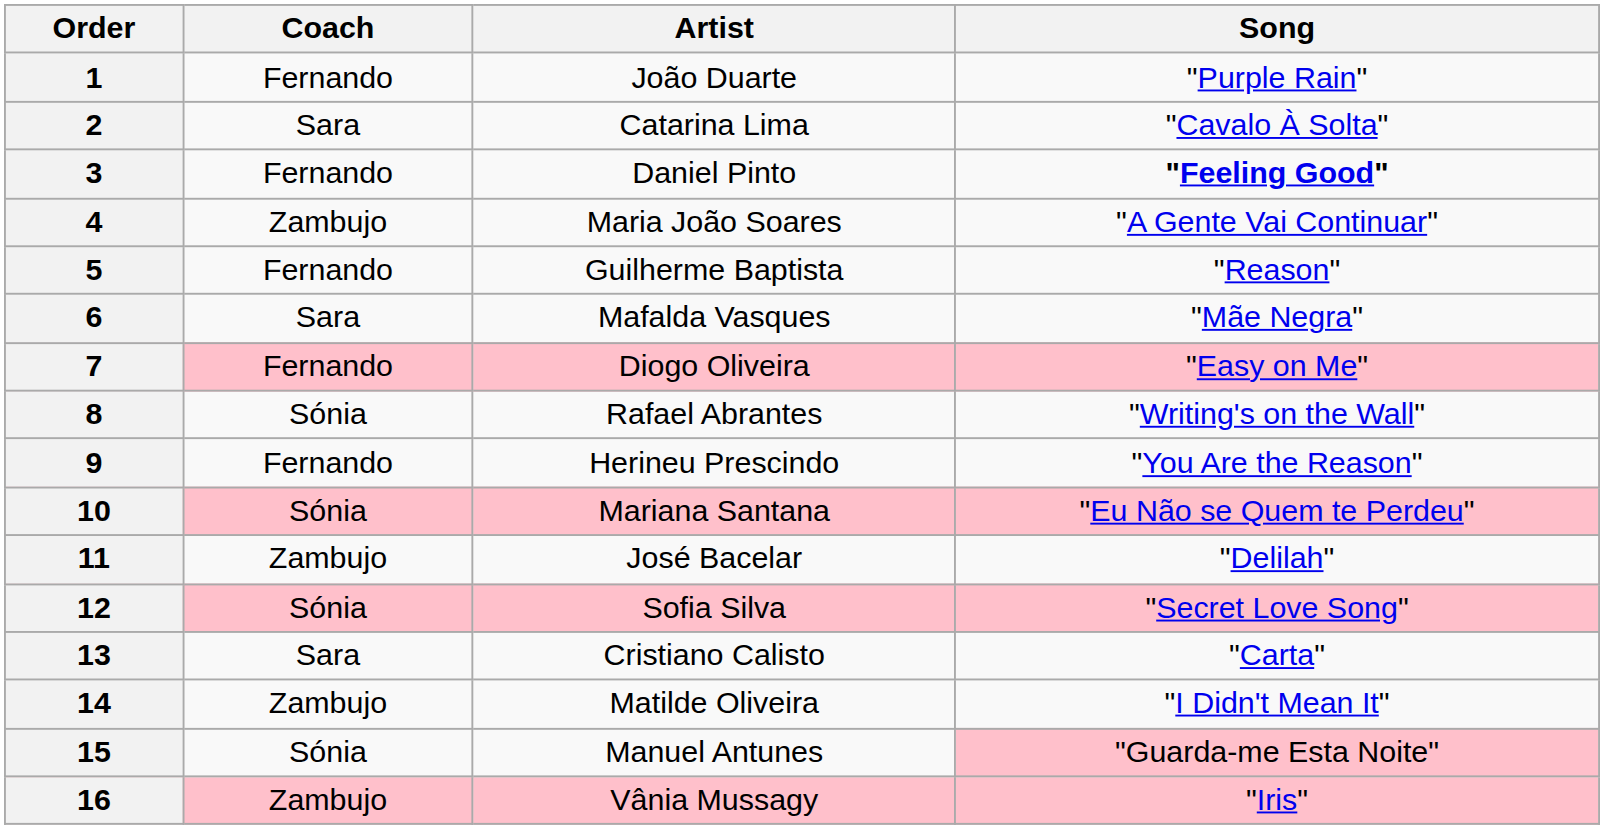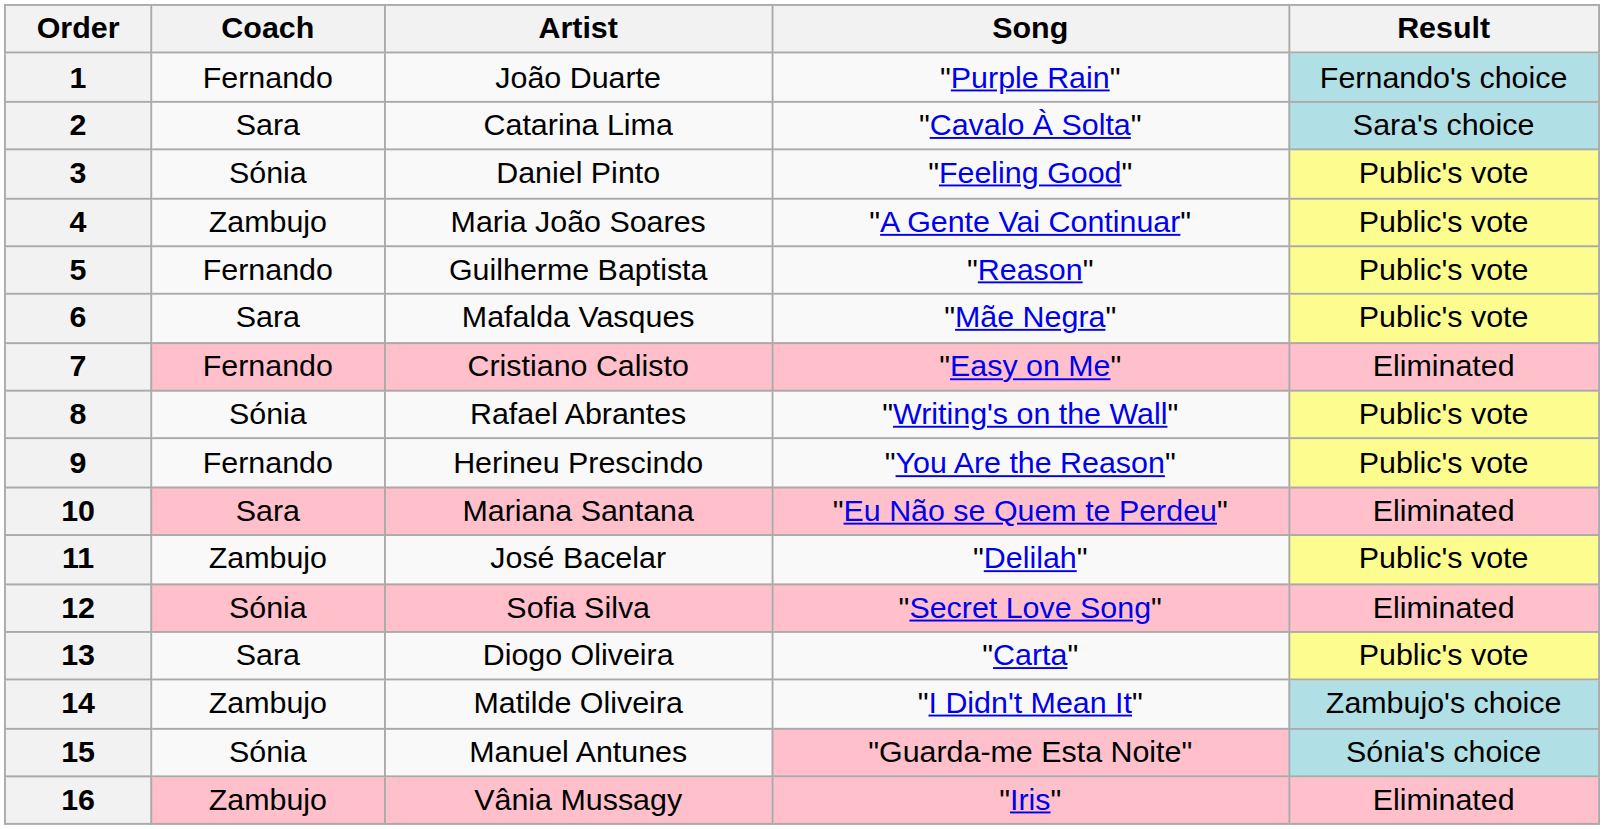 <table class="wikitable" style="text-align:center; width:95%">
 <tr>
 <th style="width:05%">Order</th>
 <th style="width:09%">Coach</th>
 <th style="width:15%">Artist</th>
 <th style="width:20%">Song</th>
+<th style="width:12%">Result</th>
 </tr>
 <tr>
 <th>1</th>
 <td>Fernando</td>
 <td>João Duarte</td>
 <td>"<a href='#'>Purple Rain</a>"</td>
+<td style="background:#B0E0E6">Fernando's choice</td>
 </tr>
 <tr>
 <th>2</th>
 <td>Sara</td>
 <td>Catarina Lima</td>
 <td>"<a href='#'>Cavalo À Solta</a>"</td>
+<td style="background:#B0E0E6">Sara's choice</td>
 </tr>
 <tr>
 <th>3</th>
-<td>Fernando</td>
+<td>Sónia</td>
 <td>Daniel Pinto</td>
-<td><strong>"<a href='#'>Feeling Good</a>"</strong></td>
+<td>"<a href='#'>Feeling Good</a>"</td>
+<td style="background:#fdfc8f">Public's vote</td>
 </tr>
 <tr>
 <th>4</th>
 <td>Zambujo</td>
 <td>Maria João Soares</td>
 <td>"<a href='#'>A Gente Vai Continuar</a>"</td>
+<td style="background:#fdfc8f">Public's vote</td>
 </tr>
 <tr>
 <th>5</th>
 <td>Fernando</td>
 <td>Guilherme Baptista</td>
 <td>"<a href='#'>Reason</a>"</td>
+<td style="background:#fdfc8f">Public's vote</td>
 </tr>
 <tr>
 <th>6</th>
 <td>Sara</td>
 <td>Mafalda Vasques</td>
 <td>"<a href='#'>Mãe Negra</a>"</td>
+<td style="background:#fdfc8f">Public's vote</td>
 </tr>
 <tr style="background: pink">
 <th>7</th>
 <td>Fernando</td>
-<td>Diogo Oliveira</td>
+<td>Cristiano Calisto</td>
 <td>"<a href='#'>Easy on Me</a>"</td>
+<td>Eliminated</td>
 </tr>
 <tr>
 <th>8</th>
 <td>Sónia</td>
 <td>Rafael Abrantes</td>
 <td>"<a href='#'>Writing's on the Wall</a>"</td>
+<td style="background:#fdfc8f">Public's vote</td>
 </tr>
 <tr>
 <th>9</th>
 <td>Fernando</td>
 <td>Herineu Prescindo</td>
 <td>"<a href='#'>You Are the Reason</a>"</td>
+<td style="background:#fdfc8f">Public's vote</td>
 </tr>
 <tr style="background: pink">
 <th>10</th>
-<td>Sónia</td>
+<td>Sara</td>
 <td>Mariana Santana</td>
 <td>"<a href='#'>Eu Não se Quem te Perdeu</a>"</td>
+<td>Eliminated</td>
 </tr>
 <tr>
 <th>11</th>
 <td>Zambujo</td>
 <td>José Bacelar</td>
 <td>"<a href='#'>Delilah</a>"</td>
+<td style="background:#fdfc8f">Public's vote</td>
 </tr>
 <tr style="background: pink">
 <th>12</th>
 <td>Sónia</td>
 <td>Sofia Silva</td>
 <td>"<a href='#'>Secret Love Song</a>"</td>
+<td>Eliminated</td>
 </tr>
 <tr>
 <th>13</th>
 <td>Sara</td>
-<td>Cristiano Calisto</td>
+<td>Diogo Oliveira</td>
 <td>"<a href='#'>Carta</a>"</td>
+<td style="background:#fdfc8f">Public's vote</td>
 </tr>
 <tr>
 <th>14</th>
 <td>Zambujo</td>
 <td>Matilde Oliveira</td>
 <td>"<a href='#'>I Didn't Mean It</a>"</td>
+<td style="background:#B0E0E6">Zambujo's choice</td>
 </tr>
 <tr>
 <th>15</th>
 <td>Sónia</td>
 <td>Manuel Antunes</td>
 <td style="background: pink;">"Guarda-me Esta Noite"</td>
+<td style="background:#B0E0E6">Sónia's choice</td>
 </tr>
 <tr style="background: pink">
 <th>16</th>
 <td>Zambujo</td>
 <td>Vânia Mussagy</td>
 <td>"<a href='#'>Iris</a>"</td>
+<td>Eliminated</td>
 </tr>
 </table>
